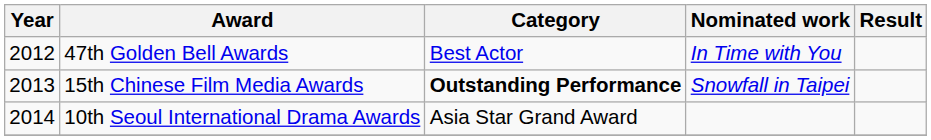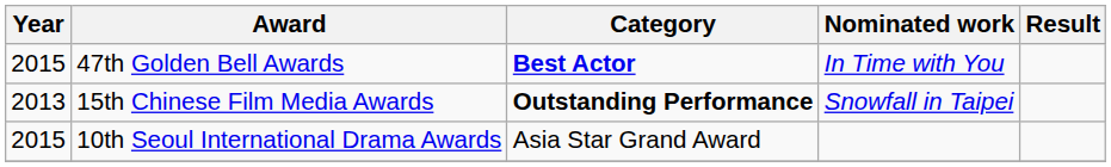 <table class="wikitable sortable">
 <tr>
 <th>Year</th>
 <th>Award</th>
 <th>Category</th>
 <th>Nominated work</th>
 <th>Result</th>
 </tr>
 <tr>
-<td>2012</td>
+<td>2015</td>
 <td>47th <a href='#'>Golden Bell Awards</a></td>
-<td><a href='#'>Best Actor</a></td>
+<td><strong><a href='#'>Best Actor</a></strong></td>
 <td><em><a href='#'>In Time with You</a></em></td>
 <td></td>
 </tr>
 <tr>
 <td>2013</td>
 <td>15th <a href='#'>Chinese Film Media Awards</a></td>
 <td><strong>Outstanding Performance</strong></td>
 <td><em><a href='#'>Snowfall in Taipei</a></em></td>
 <td></td>
 </tr>
 <tr>
-<td>2014</td>
+<td>2015</td>
 <td>10th <a href='#'>Seoul International Drama Awards</a></td>
 <td>Asia Star Grand Award</td>
 <td></td>
 <td></td>
 </tr>
 <tr>
 </tr>
 </table>
